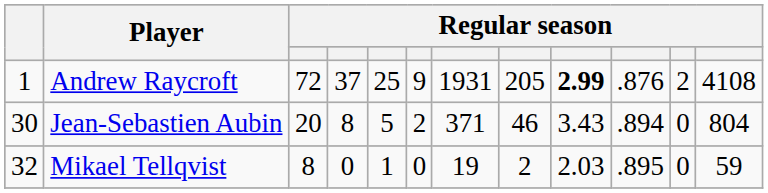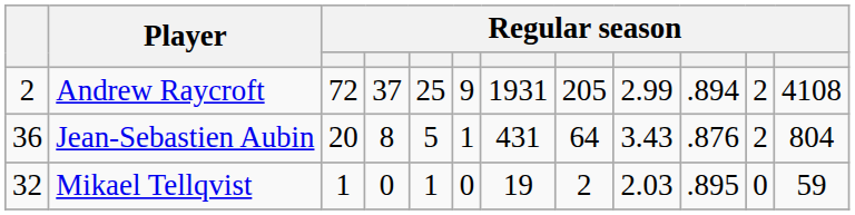 <table class="wikitable plainrowheaders" style="text-align:center;">
 <tr>
 <th scope="col" rowspan="2"></th>
 <th scope="col" rowspan="2">Player</th>
 <th scope=colgroup colspan=10>Regular season</th>
 </tr>
 <tr>
 <th scope="col"></th>
 <th scope="col"></th>
 <th scope="col"></th>
 <th scope="col"></th>
 <th scope="col"></th>
 <th scope="col"></th>
 <th scope="col"></th>
 <th scope="col"></th>
 <th scope="col"></th>
 <th scope="col"></th>
 </tr>
 <tr>
-<td scope="row">1</td>
+<td scope="row">2</td>
 <td align="left"><a href='#'>Andrew Raycroft</a></td>
 <td>72</td>
 <td>37</td>
 <td>25</td>
 <td>9</td>
 <td>1931</td>
 <td>205</td>
-<td><strong>2.99</strong></td>
-<td>.876</td>
+<td>2.99</td>
+<td>.894</td>
 <td>2</td>
 <td>4108</td>
 </tr>
 <tr>
-<td scope="row">30</td>
+<td scope="row">36</td>
 <td align="left"><a href='#'>Jean-Sebastien Aubin</a></td>
 <td>20</td>
 <td>8</td>
 <td>5</td>
+<td>1</td>
+<td>431</td>
+<td>64</td>
+<td>3.43</td>
+<td>.876</td>
 <td>2</td>
-<td>371</td>
-<td>46</td>
-<td>3.43</td>
-<td>.894</td>
-<td>0</td>
 <td>804</td>
 </tr>
 <tr>
 <td scope="row">32</td>
 <td align="left"><a href='#'>Mikael Tellqvist</a></td>
-<td>8</td>
+<td>1</td>
 <td>0</td>
 <td>1</td>
 <td>0</td>
 <td>19</td>
 <td>2</td>
 <td>2.03</td>
 <td>.895</td>
 <td>0</td>
 <td>59</td>
 </tr>
 </table>
